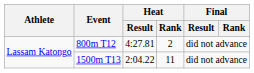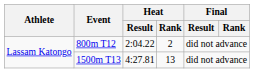 <table class="wikitable" style="font-size:90%">
 <tr>
 <th rowspan="2">Athlete</th>
 <th rowspan="2">Event</th>
 <th colspan="2">Heat</th>
 <th colspan="2">Final</th>
 </tr>
 <tr>
 <th>Result</th>
 <th>Rank</th>
 <th>Result</th>
 <th>Rank</th>
 </tr>
 <tr align=center>
 <td align=left rowspan=2><a href='#'>Lassam Katongo</a></td>
 <td align=left><a href='#'>800m T12</a></td>
-<td>4:27.81</td>
+<td>2:04.22</td>
 <td>2</td>
 <td colspan=2>did not advance</td>
 </tr>
 <tr align=center>
 <td align=left><a href='#'>1500m T13</a></td>
-<td>2:04.22</td>
-<td>11</td>
+<td>4:27.81</td>
+<td>13</td>
 <td colspan=2>did not advance</td>
 </tr>
 </table>
